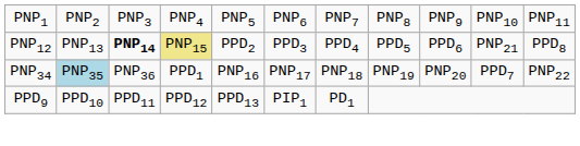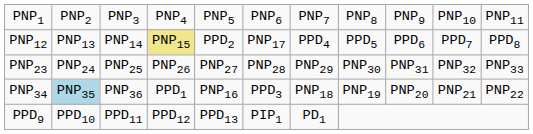 <table class="wikitable" style="text-align:center" width="500px">
 <tr>
 <td>PNP<sub>1</sub></td>
 <td>PNP<sub>2</sub></td>
 <td>PNP<sub>3</sub></td>
 <td>PNP<sub>4</sub></td>
 <td>PNP<sub>5</sub></td>
 <td>PNP<sub>6</sub></td>
 <td>PNP<sub>7</sub></td>
 <td>PNP<sub>8</sub></td>
 <td>PNP<sub>9</sub></td>
 <td>PNP<sub>10</sub></td>
 <td>PNP<sub>11</sub></td>
 </tr>
 <tr>
 <td>PNP<sub>12</sub></td>
 <td>PNP<sub>13</sub></td>
-<td><strong>PNP<sub>14</sub></strong></td>
+<td>PNP<sub>14</sub></td>
 <td style="background: khaki;">PNP<sub>15</sub></td>
 <td>PPD<sub>2</sub></td>
-<td>PPD<sub>3</sub></td>
+<td>PNP<sub>17</sub></td>
 <td>PPD<sub>4</sub></td>
 <td>PPD<sub>5</sub></td>
 <td>PPD<sub>6</sub></td>
-<td>PNP<sub>21</sub></td>
+<td>PPD<sub>7</sub></td>
 <td>PPD<sub>8</sub></td>
+</tr>
+<tr>
+<td>PNP<sub>23</sub></td>
+<td>PNP<sub>24</sub></td>
+<td>PNP<sub>25</sub></td>
+<td>PNP<sub>26</sub></td>
+<td>PNP<sub>27</sub></td>
+<td>PNP<sub>28</sub></td>
+<td>PNP<sub>29</sub></td>
+<td>PNP<sub>30</sub></td>
+<td>PNP<sub>31</sub></td>
+<td>PNP<sub>32</sub></td>
+<td>PNP<sub>33</sub></td>
 </tr>
 <tr>
 <td>PNP<sub>34</sub></td>
 <td style="background: lightblue;">PNP<sub>35</sub></td>
 <td>PNP<sub>36</sub></td>
 <td>PPD<sub>1</sub></td>
 <td>PNP<sub>16</sub></td>
-<td>PNP<sub>17</sub></td>
+<td>PPD<sub>3</sub></td>
 <td>PNP<sub>18</sub></td>
 <td>PNP<sub>19</sub></td>
 <td>PNP<sub>20</sub></td>
-<td>PPD<sub>7</sub></td>
+<td>PNP<sub>21</sub></td>
 <td>PNP<sub>22</sub></td>
 </tr>
 <tr>
 <td>PPD<sub>9</sub></td>
 <td>PPD<sub>10</sub></td>
 <td>PPD<sub>11</sub></td>
 <td>PPD<sub>12</sub></td>
 <td>PPD<sub>13</sub></td>
 <td>PIP<sub>1</sub></td>
 <td>PD<sub>1</sub></td>
 </tr>
 </table>
